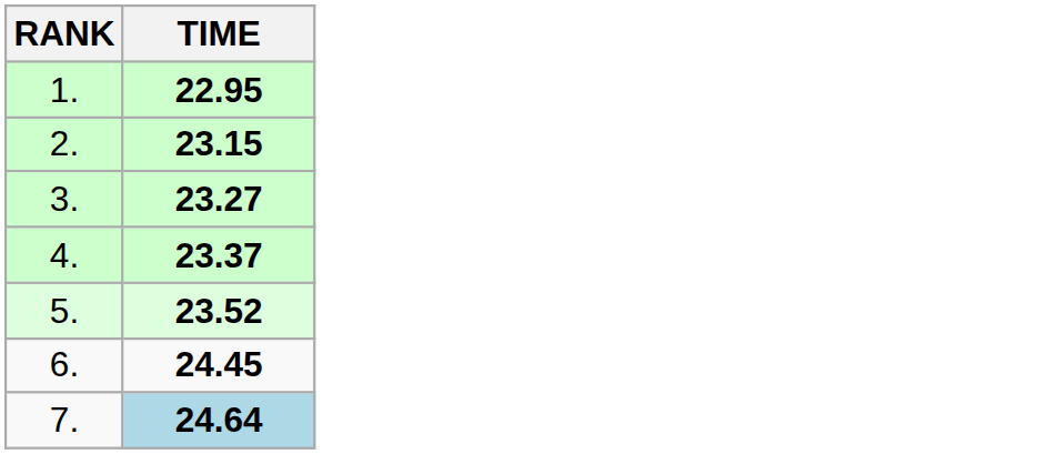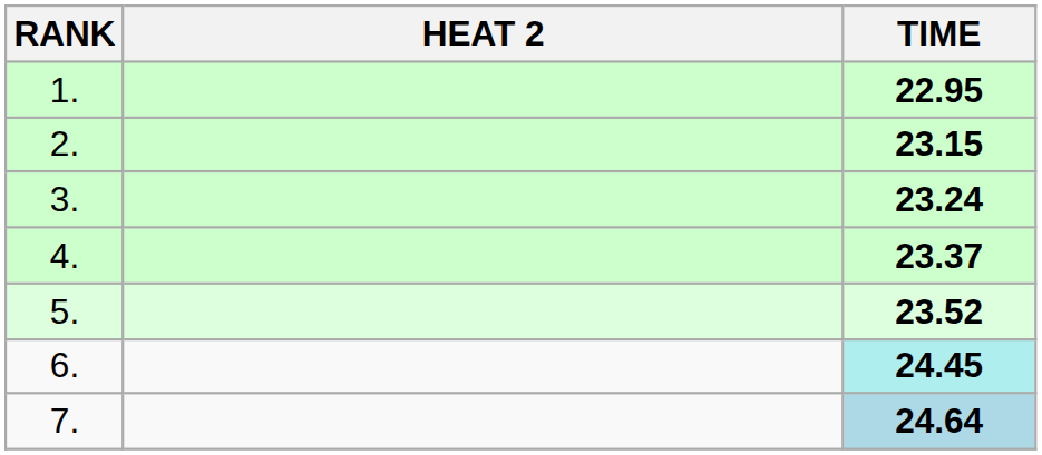 <table class="wikitable" style="border-collapse: collapse; font-size: 90%;">
 <tr>
 <th>RANK</th>
+<th style="width: 20em">HEAT 2</th>
 <th style="width: 5em">TIME</th>
 </tr>
 <tr style="background:#ccffcc;">
 <td align="center">1.</td>
+<td></td>
 <td align="center"><strong>22.95</strong></td>
 </tr>
 <tr style="background:#ccffcc;">
 <td align="center">2.</td>
+<td></td>
 <td align="center"><strong>23.15</strong></td>
 </tr>
 <tr style="background:#ccffcc;">
 <td align="center">3.</td>
-<td align="center"><strong>23.27</strong></td>
+<td></td>
+<td align="center"><strong>23.24</strong></td>
 </tr>
 <tr style="background:#ccffcc;">
 <td align="center">4.</td>
+<td></td>
 <td align="center"><strong>23.37</strong></td>
 </tr>
 <tr style="background:#ddffdd;">
 <td align="center">5.</td>
+<td></td>
 <td align="center"><strong>23.52</strong></td>
 </tr>
 <tr>
 <td align="center">6.</td>
-<td align="center"><strong>24.45</strong></td>
+<td></td>
+<td align="center" style="background: paleturquoise;"><strong>24.45</strong></td>
 </tr>
 <tr>
 <td align="center">7.</td>
+<td></td>
 <td align="center" style="background: lightblue;"><strong>24.64</strong></td>
 </tr>
 </table>
